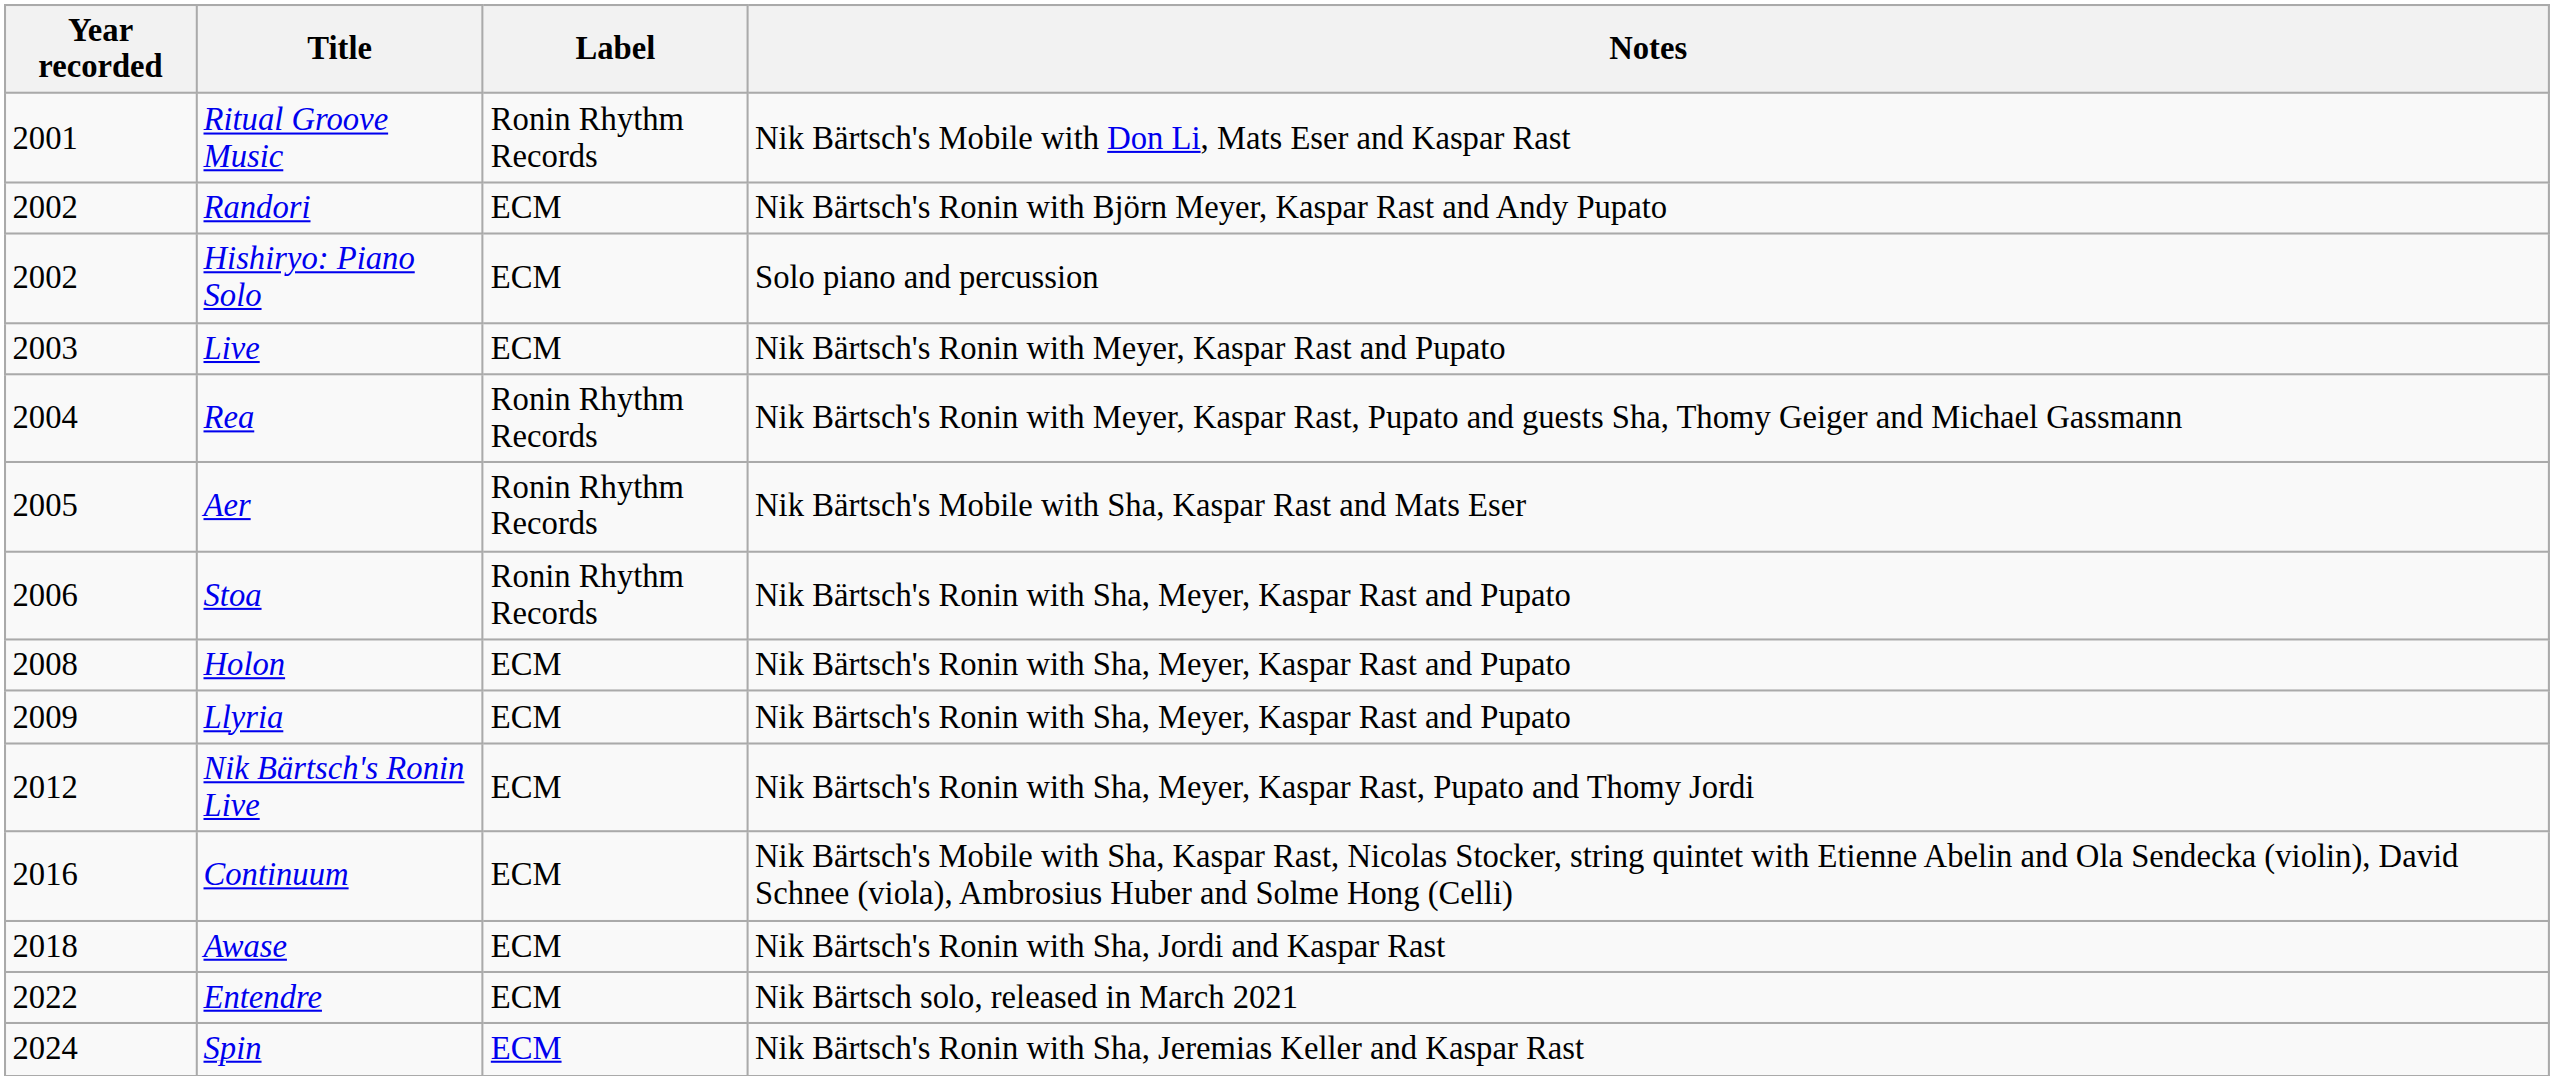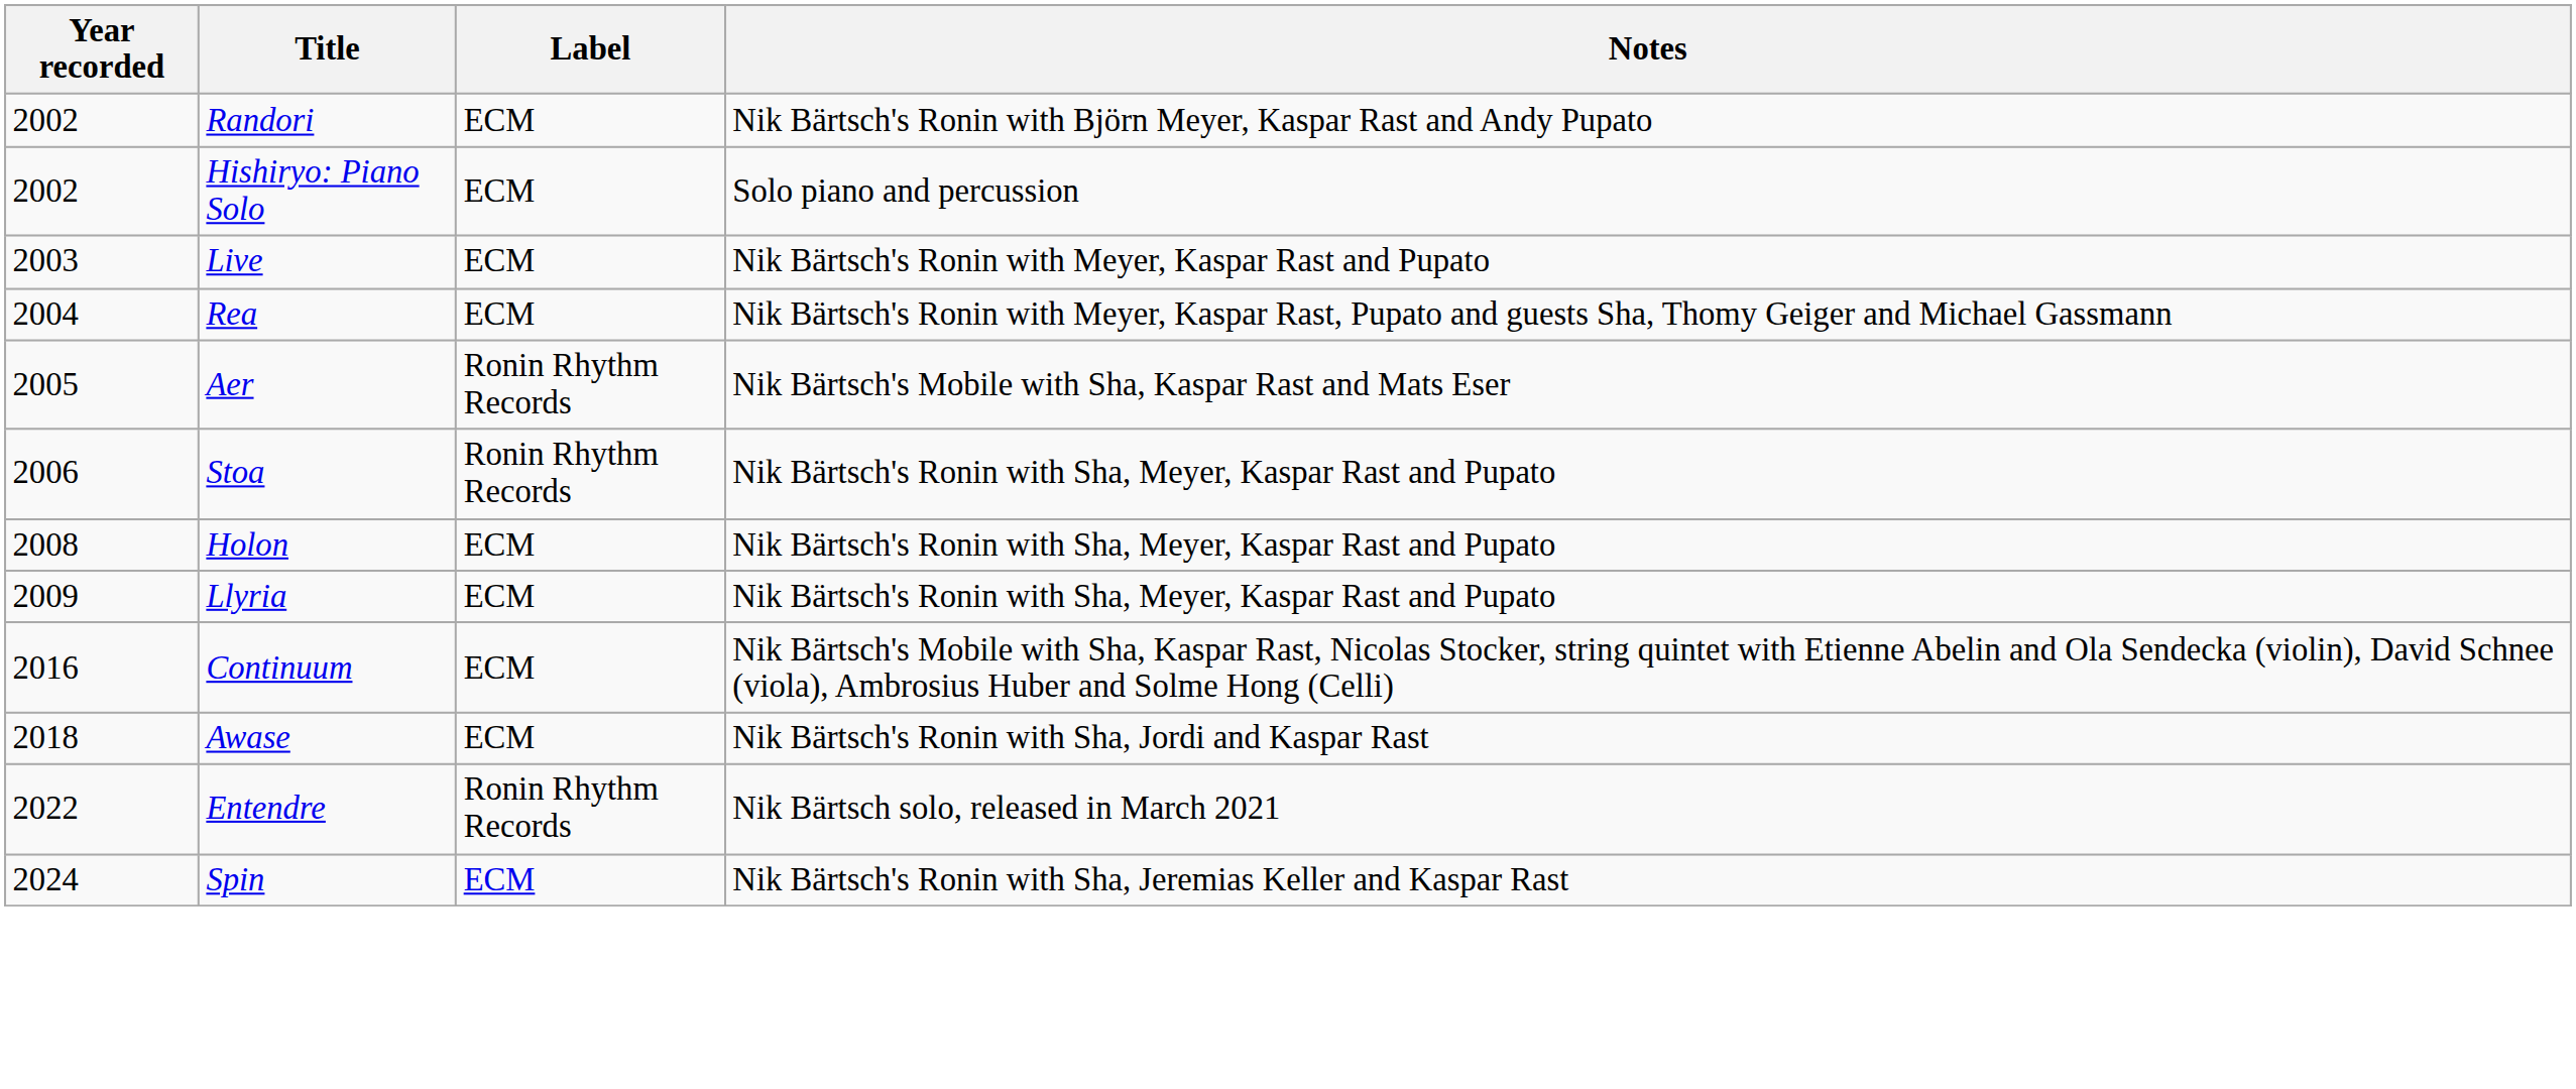 <table class="wikitable sortable">
 <tr>
 <th align="center">Year recorded</th>
 <th>Title</th>
 <th>Label</th>
 <th>Notes</th>
-</tr>
-<tr>
-<td>2001</td>
-<td><em><a href='#'>Ritual Groove Music</a></em></td>
-<td>Ronin Rhythm Records</td>
-<td>Nik Bärtsch's Mobile with <a href='#'>Don Li</a>, Mats Eser and Kaspar Rast</td>
 </tr>
 <tr>
 <td>2002</td>
 <td><em><a href='#'>Randori</a></em></td>
 <td>ECM</td>
 <td>Nik Bärtsch's Ronin with Björn Meyer, Kaspar Rast and Andy Pupato</td>
 </tr>
 <tr>
 <td>2002</td>
 <td><em><a href='#'>Hishiryo: Piano Solo</a></em></td>
 <td>ECM</td>
 <td>Solo piano and percussion</td>
 </tr>
 <tr>
 <td>2003</td>
 <td><em><a href='#'>Live</a></em></td>
 <td>ECM</td>
 <td>Nik Bärtsch's Ronin with Meyer, Kaspar Rast and Pupato</td>
 </tr>
 <tr>
 <td>2004</td>
 <td><em><a href='#'>Rea</a></em></td>
-<td>Ronin Rhythm Records</td>
+<td>ECM</td>
 <td>Nik Bärtsch's Ronin with Meyer, Kaspar Rast, Pupato and guests Sha, Thomy Geiger and Michael Gassmann</td>
 </tr>
 <tr>
 <td>2005</td>
 <td><em><a href='#'>Aer</a></em></td>
 <td>Ronin Rhythm Records</td>
 <td>Nik Bärtsch's Mobile with Sha, Kaspar Rast and Mats Eser</td>
 </tr>
 <tr>
 <td>2006</td>
 <td><em><a href='#'>Stoa</a></em></td>
 <td>Ronin Rhythm Records</td>
 <td>Nik Bärtsch's Ronin with Sha, Meyer, Kaspar Rast and Pupato</td>
 </tr>
 <tr>
 <td>2008</td>
 <td><em><a href='#'>Holon</a></em></td>
 <td>ECM</td>
 <td>Nik Bärtsch's Ronin with Sha, Meyer, Kaspar Rast and Pupato</td>
 </tr>
 <tr>
 <td>2009</td>
 <td><em><a href='#'>Llyria</a></em></td>
 <td>ECM</td>
 <td>Nik Bärtsch's Ronin with Sha, Meyer, Kaspar Rast and Pupato</td>
 </tr>
 <tr>
-<td>2012</td>
-<td><em><a href='#'>Nik Bärtsch's Ronin Live</a></em></td>
-<td>ECM</td>
-<td>Nik Bärtsch's Ronin with Sha, Meyer, Kaspar Rast, Pupato and Thomy Jordi</td>
-</tr>
-<tr>
 <td>2016</td>
 <td><em><a href='#'>Continuum</a></em></td>
 <td>ECM</td>
 <td>Nik Bärtsch's Mobile with Sha, Kaspar Rast, Nicolas Stocker, string quintet with Etienne Abelin and Ola Sendecka (violin), David Schnee (viola), Ambrosius Huber and Solme Hong (Celli)</td>
 </tr>
 <tr>
 <td>2018</td>
 <td><em><a href='#'>Awase</a></em></td>
 <td>ECM</td>
 <td>Nik Bärtsch's Ronin with Sha, Jordi and Kaspar Rast</td>
 </tr>
 <tr>
 <td>2022</td>
 <td><em><a href='#'>Entendre</a></em></td>
-<td>ECM</td>
+<td>Ronin Rhythm Records</td>
 <td>Nik Bärtsch solo, released in March 2021</td>
 </tr>
 <tr>
 <td>2024</td>
 <td><em><a href='#'>Spin</a></em></td>
 <td><a href='#'>ECM</a></td>
 <td>Nik Bärtsch's Ronin with Sha, Jeremias Keller and Kaspar Rast</td>
 </tr>
 <tr>
 </tr>
 </table>
